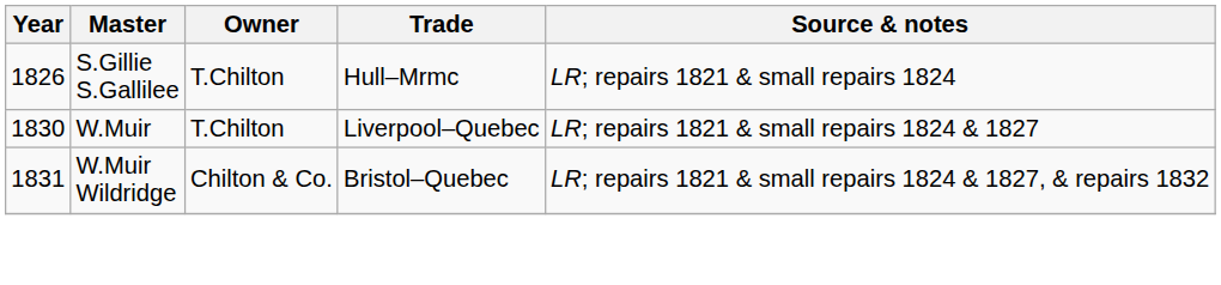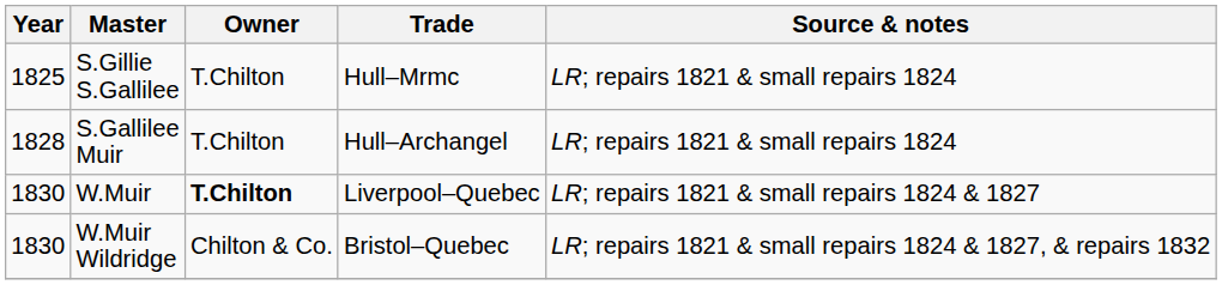 <table class=" wikitable">
 <tr>
 <th>Year</th>
 <th>Master</th>
 <th>Owner</th>
 <th>Trade</th>
 <th>Source & notes</th>
 </tr>
 <tr>
-<td>1826</td>
+<td>1825</td>
 <td>S.Gillie<br>S.Gallilee</td>
 <td>T.Chilton</td>
 <td>Hull–Mrmc</td>
 <td><em>LR</em>; repairs 1821 & small repairs 1824</td>
 </tr>
 <tr>
+<td>1828</td>
+<td>S.Gallilee<br>Muir</td>
+<td>T.Chilton</td>
+<td>Hull–Archangel</td>
+<td><em>LR</em>; repairs 1821 & small repairs 1824</td>
+</tr>
+<tr>
 <td>1830</td>
 <td>W.Muir</td>
-<td>T.Chilton</td>
+<td><strong>T.Chilton</strong></td>
 <td>Liverpool–Quebec</td>
 <td><em>LR</em>; repairs 1821 & small repairs 1824 & 1827</td>
 </tr>
 <tr>
-<td>1831</td>
+<td>1830</td>
 <td>W.Muir<br>Wildridge</td>
 <td>Chilton & Co.</td>
 <td>Bristol–Quebec</td>
 <td><em>LR</em>; repairs 1821 & small repairs 1824 & 1827, & repairs 1832</td>
 </tr>
 <tr>
 </tr>
 </table>
